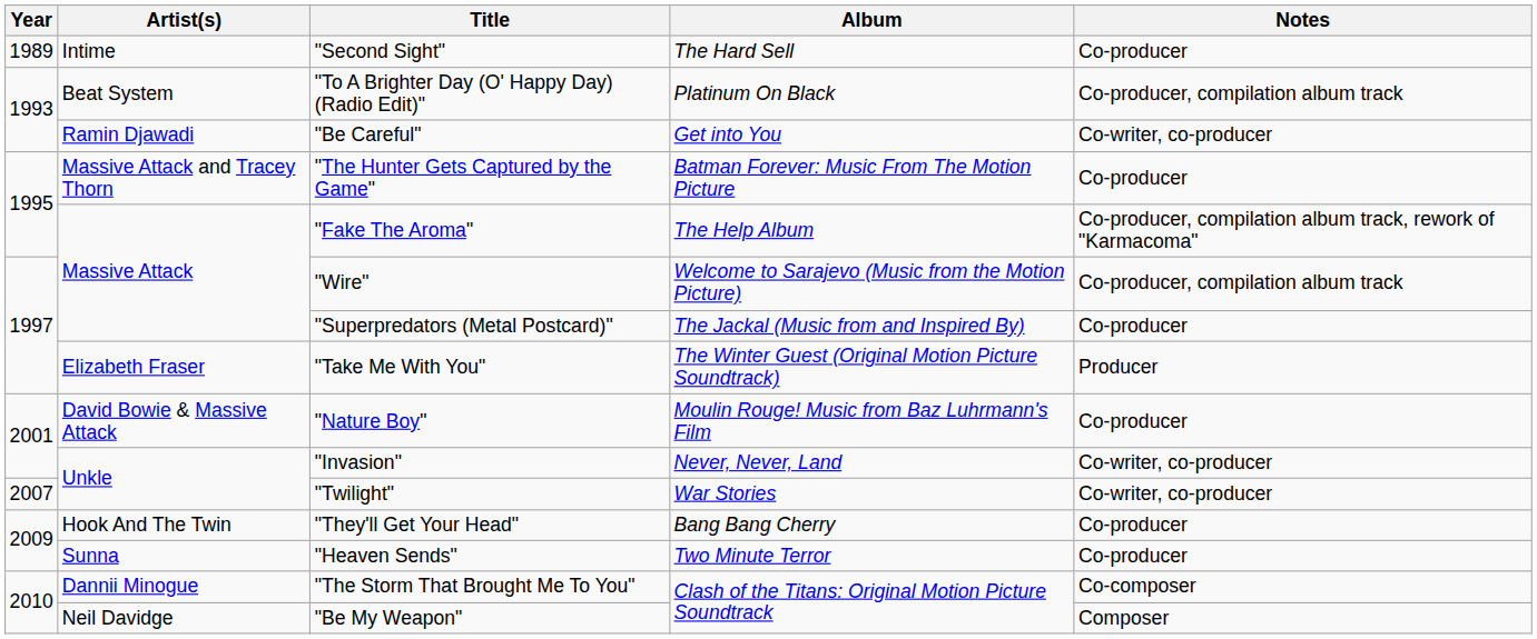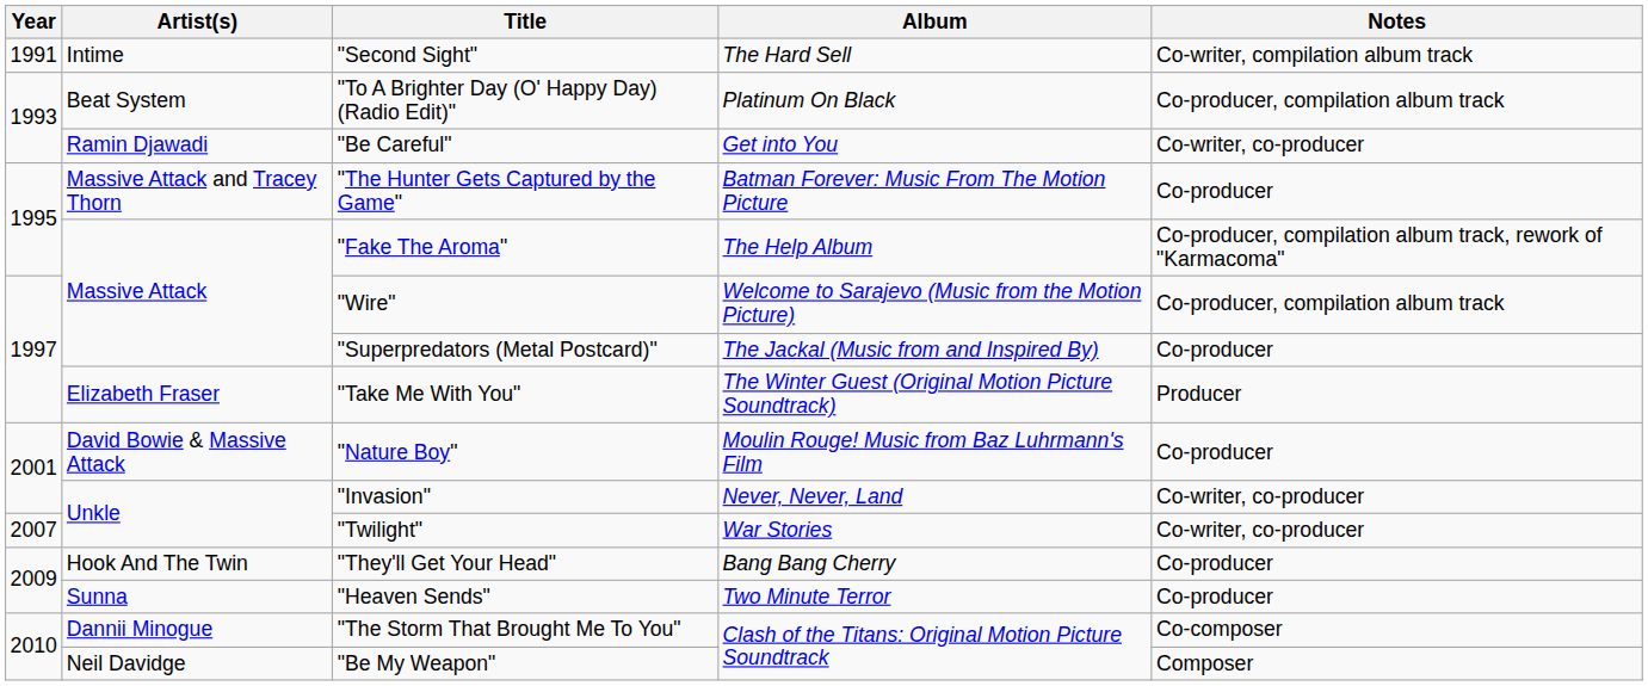 <table class="wikitable sortable">
 <tr>
 <th>Year</th>
 <th>Artist(s)</th>
 <th>Title</th>
 <th>Album</th>
 <th>Notes</th>
 </tr>
 <tr>
-<td>1989</td>
+<td>1991</td>
 <td>Intime</td>
 <td>"Second Sight"</td>
 <td><em>The Hard Sell</em></td>
-<td>Co-producer</td>
+<td>Co-writer, compilation album track</td>
 </tr>
 <tr>
 <td rowspan="2">1993</td>
 <td>Beat System</td>
 <td>"To A Brighter Day (O' Happy Day)(Radio Edit)"</td>
 <td><em>Platinum On Black</em></td>
 <td>Co-producer, compilation album track</td>
 </tr>
 <tr>
 <td><a href='#'>Ramin Djawadi</a></td>
 <td>"Be Careful"</td>
 <td><em><a href='#'>Get into You</a></em></td>
 <td>Co-writer, co-producer</td>
 </tr>
 <tr>
 <td rowspan="2">1995</td>
 <td><a href='#'>Massive Attack</a> and <a href='#'>Tracey Thorn</a></td>
 <td>"<a href='#'>The Hunter Gets Captured by the Game</a>"</td>
 <td><em><a href='#'>Batman Forever: Music From The Motion Picture</a></em></td>
 <td>Co-producer</td>
 </tr>
 <tr>
 <td rowspan="3"><a href='#'>Massive Attack</a></td>
 <td>"<a href='#'>Fake The Aroma</a>"</td>
 <td><em><a href='#'>The Help Album</a></em></td>
 <td>Co-producer, compilation album track, rework of "Karmacoma"</td>
 </tr>
 <tr>
 <td rowspan="3">1997</td>
 <td>"Wire"</td>
 <td><em><a href='#'>Welcome to Sarajevo (Music from the Motion Picture)</a></em></td>
 <td>Co-producer, compilation album track</td>
 </tr>
 <tr>
 <td>"Superpredators (Metal Postcard)"</td>
 <td><em><a href='#'>The Jackal (Music from and Inspired By)</a></em></td>
 <td>Co-producer</td>
 </tr>
 <tr>
 <td><a href='#'>Elizabeth Fraser</a></td>
 <td>"Take Me With You"</td>
 <td><em><a href='#'>The Winter Guest (Original Motion Picture Soundtrack)</a></em></td>
 <td>Producer</td>
 </tr>
 <tr>
 <td rowspan="2">2001</td>
 <td><a href='#'>David Bowie</a> & <a href='#'>Massive Attack</a></td>
 <td>"<a href='#'>Nature Boy</a>"</td>
 <td><em><a href='#'>Moulin Rouge! Music from Baz Luhrmann's Film</a></em></td>
 <td>Co-producer</td>
 </tr>
 <tr>
 <td rowspan="2"><a href='#'>Unkle</a></td>
 <td>"Invasion"</td>
 <td><em><a href='#'>Never, Never, Land</a></em></td>
 <td>Co-writer, co-producer</td>
 </tr>
 <tr>
 <td>2007</td>
 <td>"Twilight"</td>
 <td><em><a href='#'>War Stories</a></em></td>
 <td>Co-writer, co-producer</td>
 </tr>
 <tr>
 <td rowspan="2">2009</td>
 <td>Hook And The Twin</td>
 <td>"They'll Get Your Head"</td>
 <td><em>Bang Bang Cherry</em></td>
 <td>Co-producer</td>
 </tr>
 <tr>
 <td><a href='#'>Sunna</a></td>
 <td>"Heaven Sends"</td>
 <td><em><a href='#'>Two Minute Terror</a></em></td>
 <td>Co-producer</td>
 </tr>
 <tr>
 <td rowspan="2">2010</td>
 <td><a href='#'>Dannii Minogue</a></td>
 <td>"The Storm That Brought Me To You"</td>
 <td rowspan="2"><em><a href='#'>Clash of the Titans: Original Motion Picture Soundtrack</a></em></td>
 <td>Co-composer</td>
 </tr>
 <tr>
 <td>Neil Davidge</td>
 <td>"Be My Weapon"</td>
 <td>Composer</td>
 </tr>
 </table>
